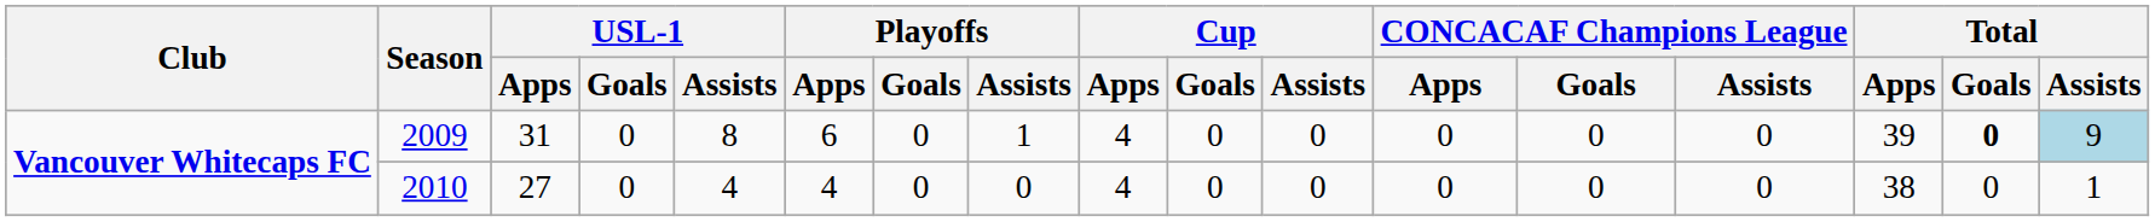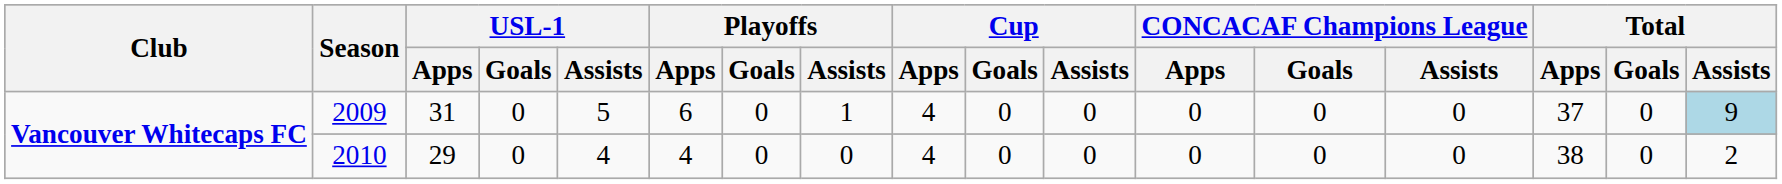 <table class="wikitable" style="text-align:center">
 <tr>
 <th rowspan=2>Club</th>
 <th rowspan=2>Season</th>
 <th colspan=3><a href='#'>USL-1</a></th>
 <th colspan=3>Playoffs</th>
 <th colspan=3><a href='#'>Cup</a></th>
 <th colspan=3><a href='#'>CONCACAF Champions League</a></th>
 <th colspan=3>Total</th>
 </tr>
 <tr>
 <th>Apps</th>
 <th>Goals</th>
 <th>Assists</th>
 <th>Apps</th>
 <th>Goals</th>
 <th>Assists</th>
 <th>Apps</th>
 <th>Goals</th>
 <th>Assists</th>
 <th>Apps</th>
 <th>Goals</th>
 <th>Assists</th>
 <th>Apps</th>
 <th>Goals</th>
 <th>Assists</th>
 </tr>
 <tr>
 <td rowspan="2"><strong><a href='#'>Vancouver Whitecaps FC</a></strong></td>
 <td><a href='#'>2009</a></td>
 <td>31</td>
 <td>0</td>
-<td>8</td>
+<td>5</td>
 <td>6</td>
 <td>0</td>
 <td>1</td>
 <td>4</td>
 <td>0</td>
 <td>0</td>
 <td>0</td>
 <td>0</td>
 <td>0</td>
-<td>39</td>
-<td><strong>0</strong></td>
+<td>37</td>
+<td>0</td>
 <td style="background: lightblue;">9</td>
 </tr>
 <tr>
 <td><a href='#'>2010</a></td>
-<td>27</td>
+<td>29</td>
 <td>0</td>
 <td>4</td>
 <td>4</td>
 <td>0</td>
 <td>0</td>
 <td>4</td>
 <td>0</td>
 <td>0</td>
 <td>0</td>
 <td>0</td>
 <td>0</td>
 <td>38</td>
 <td>0</td>
-<td>1</td>
+<td>2</td>
 </tr>
 </table>
